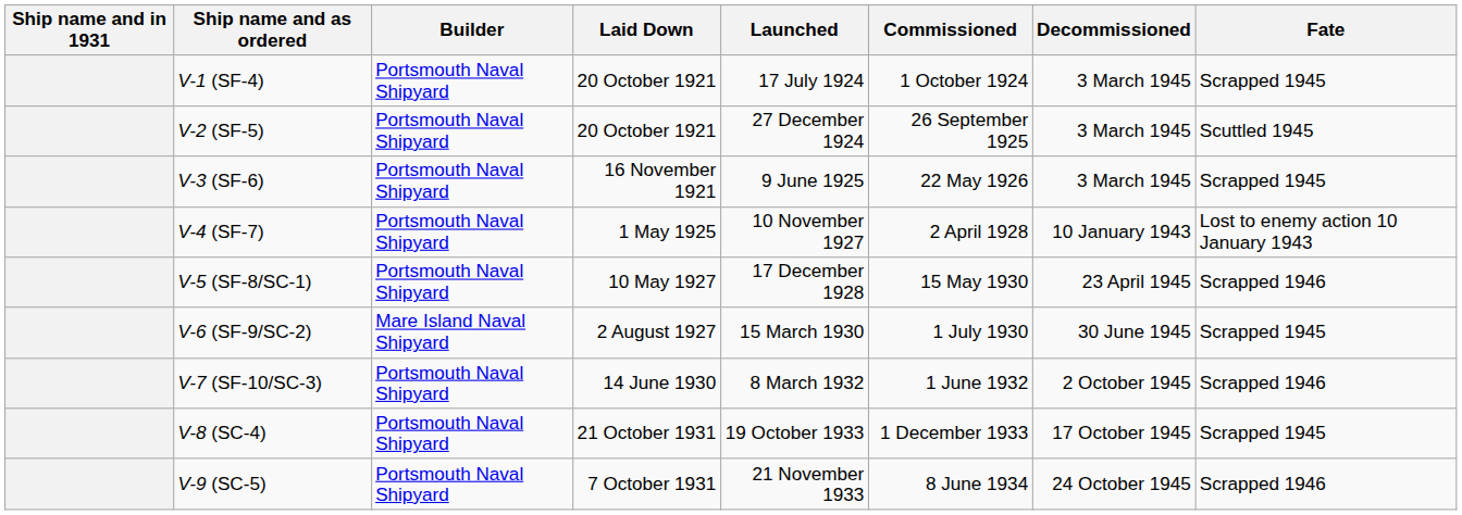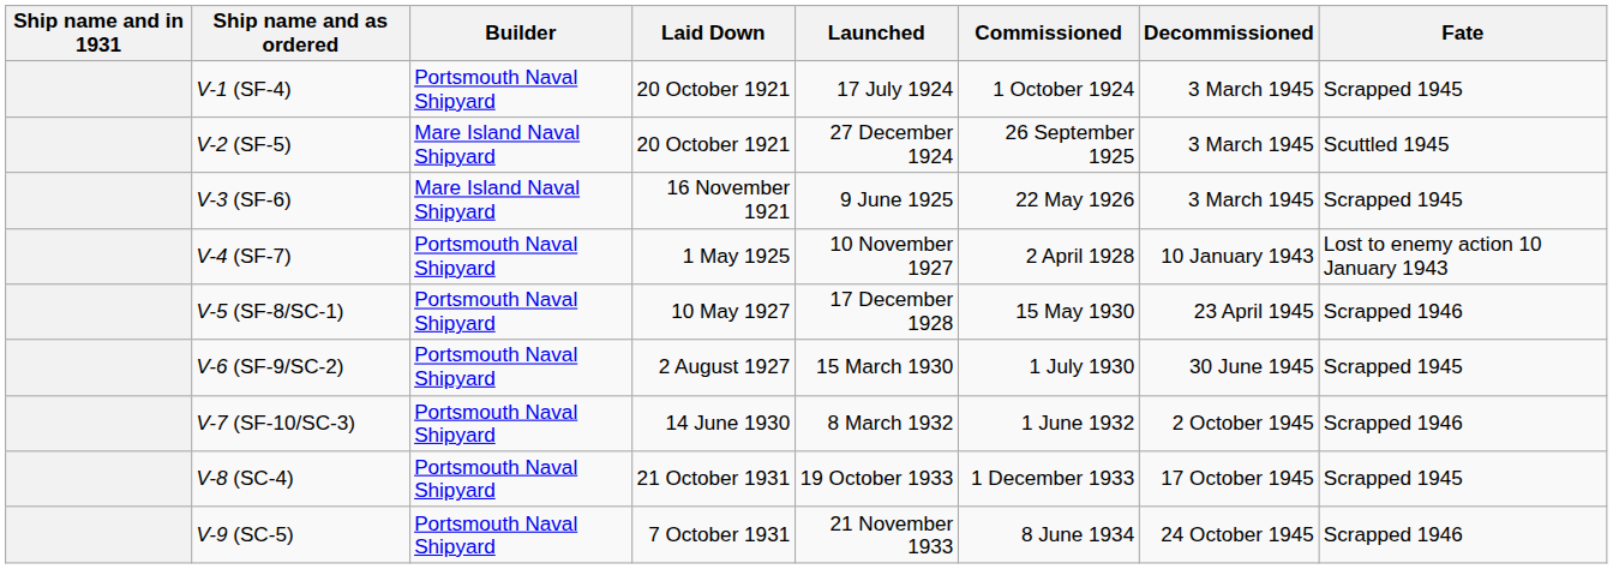 <table class="sortable wikitable plainrowheaders">
 <tr>
 <th scope="col">Ship name and  in 1931</th>
 <th scope="col">Ship name and  as ordered</th>
 <th scope="col">Builder</th>
 <th scope="col">Laid Down</th>
 <th scope="col">Launched</th>
 <th scope="col">Commissioned</th>
 <th scope="col">Decommissioned</th>
 <th scope="col">Fate</th>
 </tr>
 <tr>
 <th scope="row"></th>
 <td><em>V-1</em> (SF-4)</td>
 <td><a href='#'>Portsmouth Naval Shipyard</a></td>
 <td style="text-align: right;">20 October 1921</td>
 <td style="text-align: right;">17 July 1924</td>
 <td style="text-align: right;">1 October 1924</td>
 <td style="text-align: right;">3 March 1945</td>
 <td>Scrapped 1945</td>
 </tr>
 <tr>
 <th scope="row"></th>
 <td><em>V-2</em> (SF-5)</td>
-<td><a href='#'>Portsmouth Naval Shipyard</a></td>
+<td><a href='#'>Mare Island Naval Shipyard</a></td>
 <td style="text-align: right;">20 October 1921</td>
 <td style="text-align: right;">27 December 1924</td>
 <td style="text-align: right;">26 September 1925</td>
 <td style="text-align: right;">3 March 1945</td>
 <td>Scuttled 1945</td>
 </tr>
 <tr>
 <th scope="row"></th>
 <td><em>V-3</em> (SF-6)</td>
-<td><a href='#'>Portsmouth Naval Shipyard</a></td>
+<td><a href='#'>Mare Island Naval Shipyard</a></td>
 <td style="text-align: right;">16 November 1921</td>
 <td style="text-align: right;">9 June 1925</td>
 <td style="text-align: right;">22 May 1926</td>
 <td style="text-align: right;">3 March 1945</td>
 <td>Scrapped 1945</td>
 </tr>
 <tr>
 <th scope="row"></th>
 <td><em>V-4</em> (SF-7)</td>
 <td><a href='#'>Portsmouth Naval Shipyard</a></td>
 <td style="text-align: right;">1 May 1925</td>
 <td style="text-align: right;">10 November 1927</td>
 <td style="text-align: right;">2 April 1928</td>
 <td style="text-align: right;">10 January 1943</td>
 <td>Lost to enemy action 10 January 1943</td>
 </tr>
 <tr>
 <th scope="row"></th>
 <td><em>V-5</em> (SF-8/SC-1)</td>
 <td><a href='#'>Portsmouth Naval Shipyard</a></td>
 <td style="text-align: right;">10 May 1927</td>
 <td style="text-align: right;">17 December 1928</td>
 <td style="text-align: right;">15 May 1930</td>
 <td style="text-align: right;">23 April 1945</td>
 <td>Scrapped 1946</td>
 </tr>
 <tr>
 <th scope="row"></th>
 <td><em>V-6</em> (SF-9/SC-2)</td>
-<td><a href='#'>Mare Island Naval Shipyard</a></td>
+<td><a href='#'>Portsmouth Naval Shipyard</a></td>
 <td style="text-align: right;">2 August 1927</td>
 <td style="text-align: right;">15 March 1930</td>
 <td style="text-align: right;">1 July 1930</td>
 <td style="text-align: right;">30 June 1945</td>
 <td>Scrapped 1945</td>
 </tr>
 <tr>
 <th scope="row"></th>
 <td><em>V-7</em> (SF-10/SC-3)</td>
 <td><a href='#'>Portsmouth Naval Shipyard</a></td>
 <td style="text-align: right;">14 June 1930</td>
 <td style="text-align: right;">8 March 1932</td>
 <td style="text-align: right;">1 June 1932</td>
 <td style="text-align: right;">2 October 1945</td>
 <td>Scrapped 1946</td>
 </tr>
 <tr>
 <th scope="row"></th>
 <td><em>V-8</em> (SC-4)</td>
 <td><a href='#'>Portsmouth Naval Shipyard</a></td>
 <td style="text-align: right;">21 October 1931</td>
 <td style="text-align: right;">19 October 1933</td>
 <td style="text-align: right;">1 December 1933</td>
 <td style="text-align: right;">17 October 1945</td>
 <td>Scrapped 1945</td>
 </tr>
 <tr>
 <th scope="row"></th>
 <td><em>V-9</em> (SC-5)</td>
 <td><a href='#'>Portsmouth Naval Shipyard</a></td>
 <td style="text-align: right;">7 October 1931</td>
 <td style="text-align: right;">21 November 1933</td>
 <td style="text-align: right;">8 June 1934</td>
 <td style="text-align: right;">24 October 1945</td>
 <td>Scrapped 1946</td>
 </tr>
 </table>
